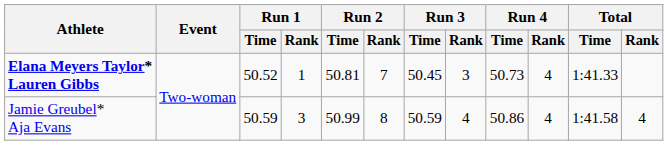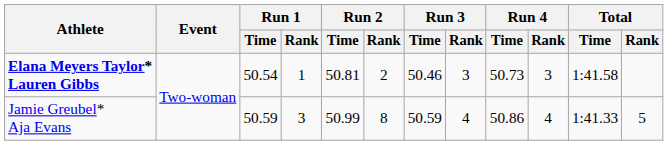 <table class=wikitable style=font-size:90%;text-align:center>
 <tr>
 <th rowspan=2>Athlete</th>
 <th rowspan=2>Event</th>
 <th colspan=2>Run 1</th>
 <th colspan=2>Run 2</th>
 <th colspan=2>Run 3</th>
 <th colspan=2>Run 4</th>
 <th colspan=2>Total</th>
 </tr>
 <tr style=font-size:95%>
 <th>Time</th>
 <th>Rank</th>
 <th>Time</th>
 <th>Rank</th>
 <th>Time</th>
 <th>Rank</th>
 <th>Time</th>
 <th>Rank</th>
 <th>Time</th>
 <th>Rank</th>
 </tr>
 <tr>
 <td align=left><strong><a href='#'>Elana Meyers Taylor</a>*<br><a href='#'>Lauren Gibbs</a></strong></td>
 <td style="text-align:left;" rowspan="2"><a href='#'>Two-woman</a></td>
-<td>50.52</td>
+<td>50.54</td>
 <td>1</td>
 <td>50.81</td>
-<td>7</td>
-<td>50.45</td>
+<td>2</td>
+<td>50.46</td>
 <td>3</td>
 <td>50.73</td>
-<td>4</td>
-<td>1:41.33</td>
+<td>3</td>
+<td>1:41.58</td>
 <td></td>
 </tr>
 <tr>
 <td align=left><a href='#'>Jamie Greubel</a>*<br><a href='#'>Aja Evans</a></td>
 <td>50.59</td>
 <td>3</td>
 <td>50.99</td>
 <td>8</td>
 <td>50.59</td>
 <td>4</td>
 <td>50.86</td>
 <td>4</td>
-<td>1:41.58</td>
-<td>4</td>
+<td>1:41.33</td>
+<td>5</td>
 </tr>
 </table>
